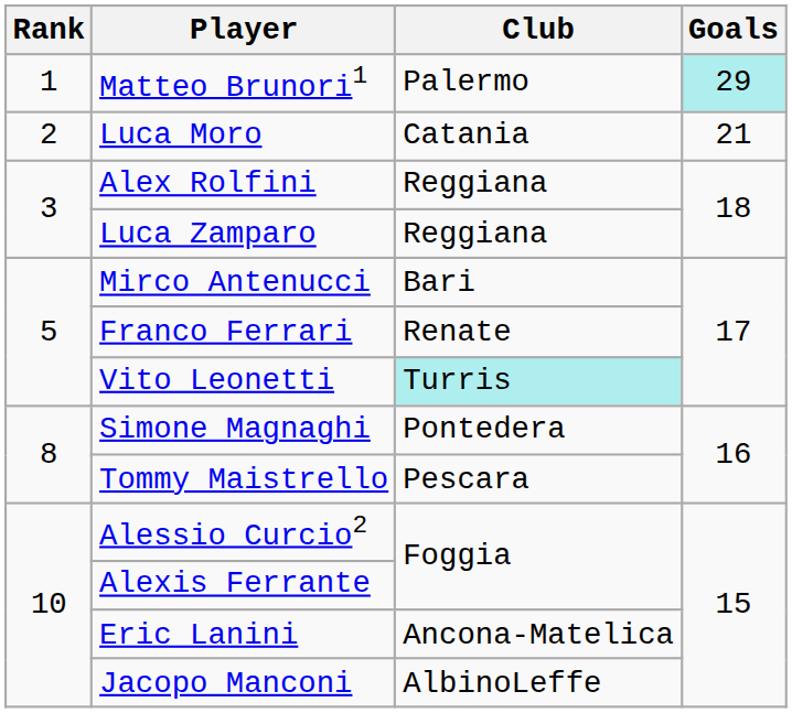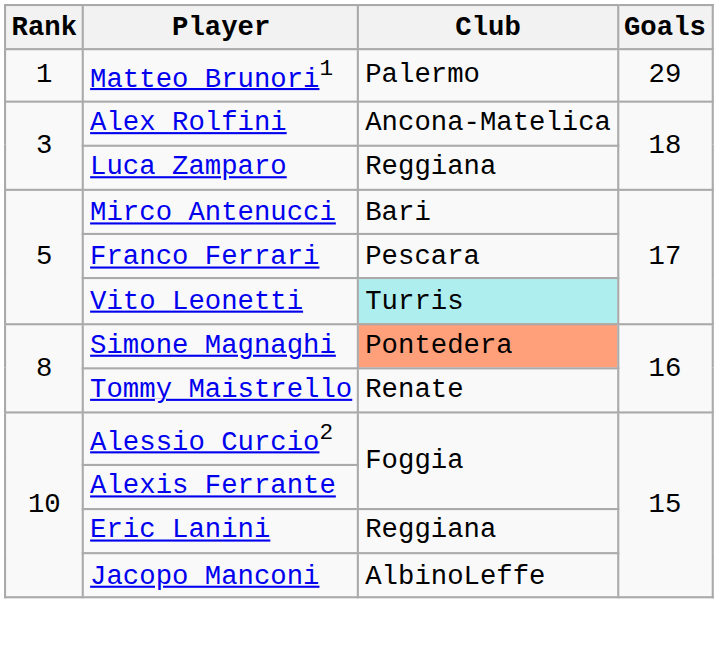 <table class="wikitable" style="text-align:center">
 <tr>
 <th>Rank</th>
 <th>Player</th>
 <th>Club</th>
 <th>Goals</th>
 </tr>
 <tr>
 <td>1</td>
 <td align="left"> <a href='#'>Matteo Brunori</a><sup>1</sup></td>
 <td align="left">Palermo</td>
-<td style="background: paleturquoise;">29</td>
-</tr>
-<tr>
-<td>2</td>
-<td align="left"> <a href='#'>Luca Moro</a></td>
-<td align="left">Catania</td>
-<td>21</td>
+<td>29</td>
 </tr>
 <tr>
 <td rowspan="2">3</td>
 <td align="left"> <a href='#'>Alex Rolfini</a></td>
-<td align="left">Reggiana</td>
+<td align="left">Ancona-Matelica</td>
 <td rowspan="2">18</td>
 </tr>
 <tr>
 <td align="left"> <a href='#'>Luca Zamparo</a></td>
 <td align="left">Reggiana</td>
 </tr>
 <tr>
 <td rowspan="3">5</td>
 <td align="left"> <a href='#'>Mirco Antenucci</a></td>
 <td align="left">Bari</td>
 <td rowspan="3">17</td>
 </tr>
 <tr>
 <td align="left"> <a href='#'>Franco Ferrari</a></td>
-<td align="left">Renate</td>
+<td align="left">Pescara</td>
 </tr>
 <tr>
 <td align="left"> <a href='#'>Vito Leonetti</a></td>
 <td align="left" style="background: paleturquoise;">Turris</td>
 </tr>
 <tr>
 <td rowspan="2">8</td>
 <td align="left"> <a href='#'>Simone Magnaghi</a></td>
-<td align="left">Pontedera</td>
+<td align="left" style="background: lightsalmon;">Pontedera</td>
 <td rowspan="2">16</td>
 </tr>
 <tr>
 <td align="left"> <a href='#'>Tommy Maistrello</a></td>
-<td align="left">Pescara</td>
+<td align="left">Renate</td>
 </tr>
 <tr>
 <td rowspan="4">10</td>
 <td align="left"> <a href='#'>Alessio Curcio</a><sup>2</sup></td>
 <td rowspan="2" align="left">Foggia</td>
 <td rowspan="4">15</td>
 </tr>
 <tr>
 <td align="left"> <a href='#'>Alexis Ferrante</a></td>
 </tr>
 <tr>
 <td align="left"> <a href='#'>Eric Lanini</a></td>
-<td align="left">Ancona-Matelica</td>
+<td align="left">Reggiana</td>
 </tr>
 <tr>
 <td align="left"> <a href='#'>Jacopo Manconi</a></td>
 <td align="left">AlbinoLeffe</td>
 </tr>
 </table>
